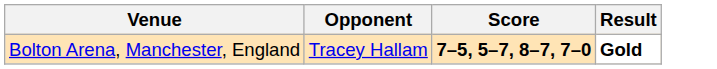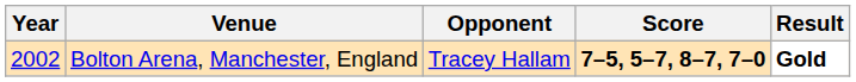 <table class="sortable wikitable" style="font-size: 90%;">
 <tr>
+<th>Year</th>
 <th>Venue</th>
 <th>Opponent</th>
 <th>Score</th>
 <th>Result</th>
 </tr>
 <tr style="background:#FFE4B5">
+<td align="center"><a href='#'>2002</a></td>
 <td align="left"><a href='#'>Bolton Arena</a>, <a href='#'>Manchester</a>, England</td>
 <td align="left"> <a href='#'>Tracey Hallam</a></td>
 <td align="left"><strong>7–5, 5–7, 8–7, 7–0</strong></td>
 <td style="text-align:left; background:white"> <strong>Gold</strong></td>
 </tr>
 </table>
